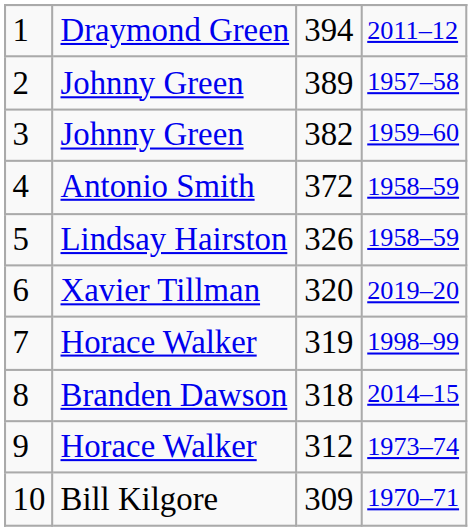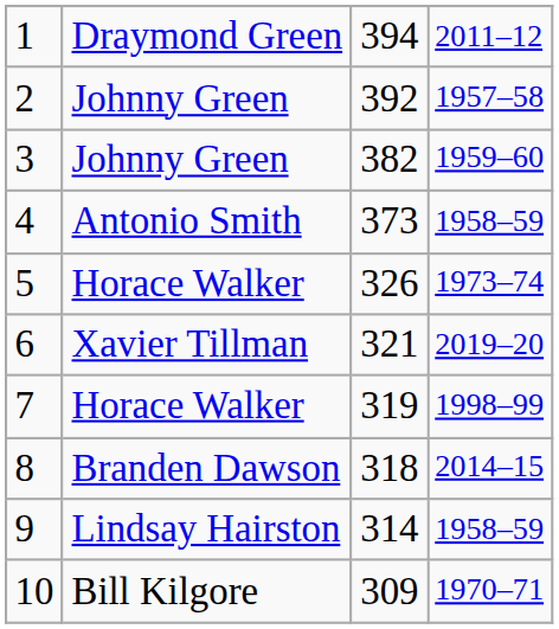 <table class="wikitable">
 <tr>
 </tr>
 <tr>
 <td>1</td>
 <td><a href='#'>Draymond Green</a></td>
 <td>394</td>
 <td style="font-size:80%;"><a href='#'>2011–12</a></td>
 </tr>
 <tr>
 <td>2</td>
 <td><a href='#'>Johnny Green</a></td>
-<td>389</td>
+<td>392</td>
 <td style="font-size:80%;"><a href='#'>1957–58</a></td>
 </tr>
 <tr>
 <td>3</td>
 <td><a href='#'>Johnny Green</a></td>
 <td>382</td>
 <td style="font-size:80%;"><a href='#'>1959–60</a></td>
 </tr>
 <tr>
 <td>4</td>
 <td><a href='#'>Antonio Smith</a></td>
-<td>372</td>
+<td>373</td>
 <td style="font-size:80%;"><a href='#'>1958–59</a></td>
 </tr>
 <tr>
 <td>5</td>
-<td><a href='#'>Lindsay Hairston</a></td>
+<td><a href='#'>Horace Walker</a></td>
 <td>326</td>
-<td style="font-size:80%;"><a href='#'>1958–59</a></td>
+<td style="font-size:80%;"><a href='#'>1973–74</a></td>
 </tr>
 <tr>
 <td>6</td>
 <td><a href='#'>Xavier Tillman</a></td>
-<td>320</td>
+<td>321</td>
 <td style="font-size:80%;"><a href='#'>2019–20</a></td>
 </tr>
 <tr>
 <td>7</td>
 <td><a href='#'>Horace Walker</a></td>
 <td>319</td>
 <td style="font-size:80%;"><a href='#'>1998–99</a></td>
 </tr>
 <tr>
 <td>8</td>
 <td><a href='#'>Branden Dawson</a></td>
 <td>318</td>
 <td style="font-size:80%;"><a href='#'>2014–15</a></td>
 </tr>
 <tr>
 <td>9</td>
-<td><a href='#'>Horace Walker</a></td>
-<td>312</td>
-<td style="font-size:80%;"><a href='#'>1973–74</a></td>
+<td><a href='#'>Lindsay Hairston</a></td>
+<td>314</td>
+<td style="font-size:80%;"><a href='#'>1958–59</a></td>
 </tr>
 <tr>
 <td>10</td>
 <td>Bill Kilgore</td>
 <td>309</td>
 <td style="font-size:80%;"><a href='#'>1970–71</a></td>
 </tr>
 </table>
